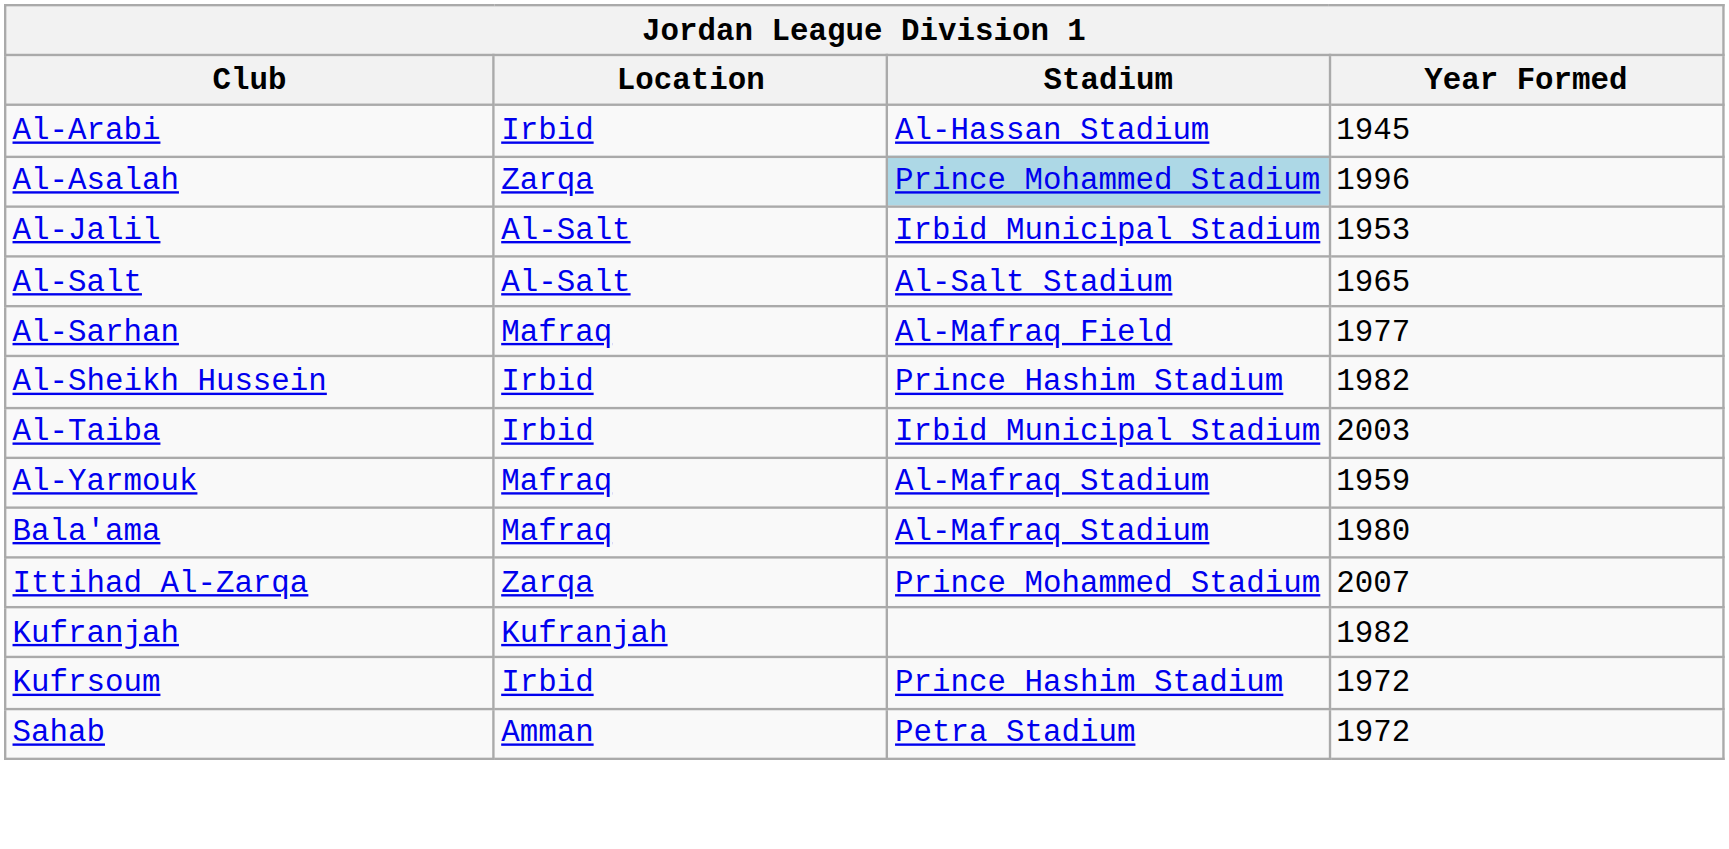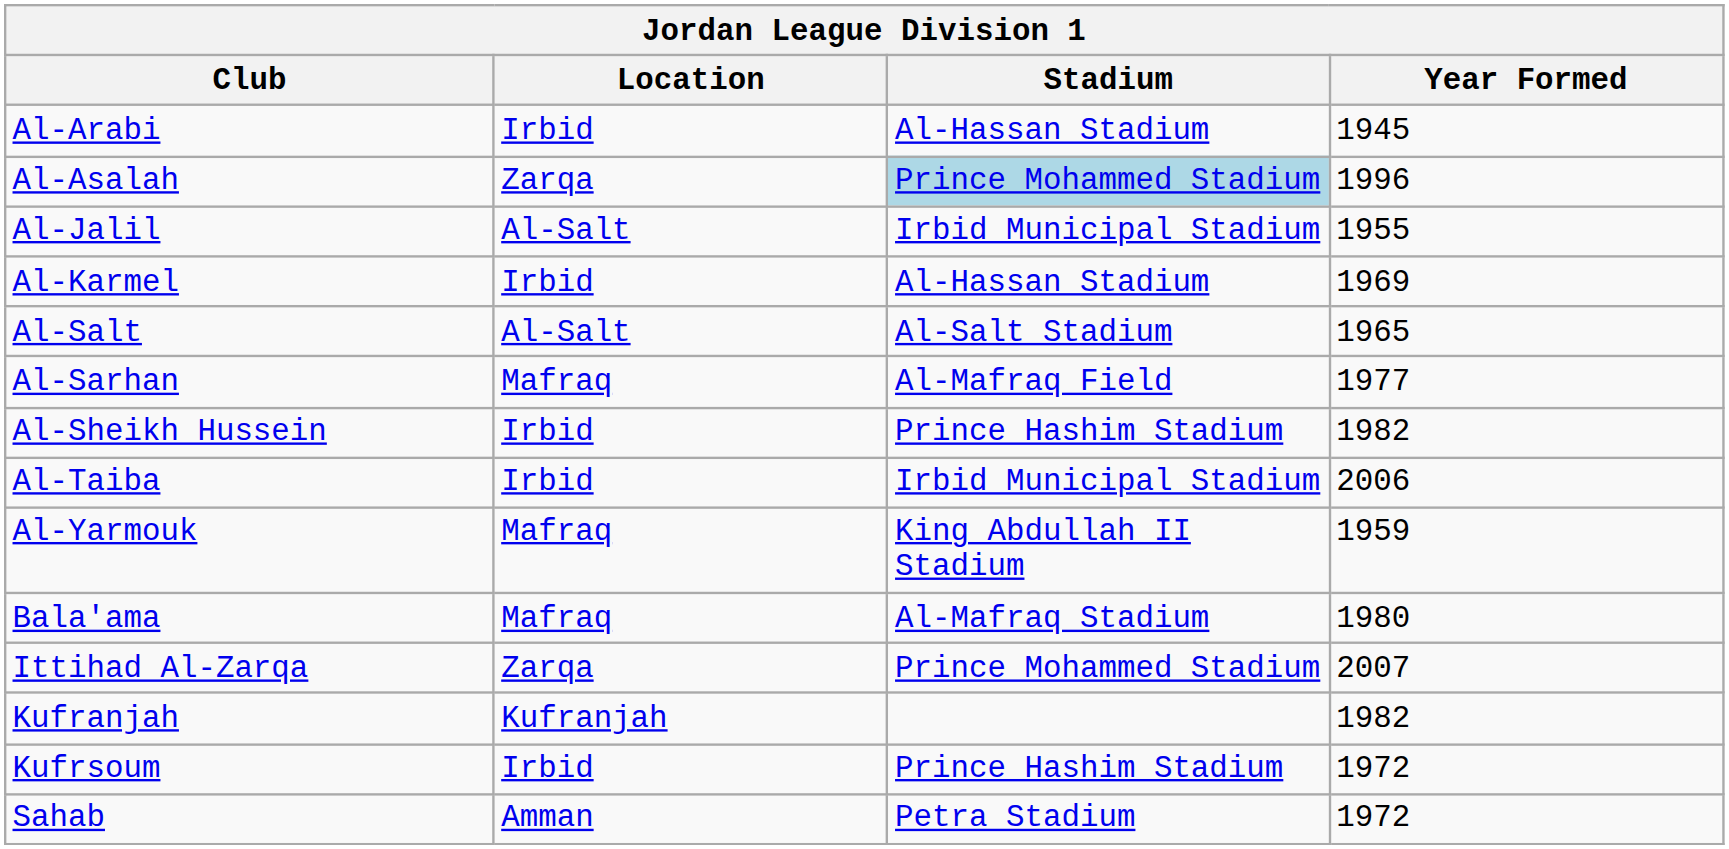 <table class="wikitable">
 <tr>
 <th colspan="4">Jordan League Division 1</th>
 </tr>
 <tr>
 <th style="width:200px;">Club</th>
 <th style="width:160px;">Location</th>
 <th style="width:180px;">Stadium</th>
 <th style="width:160px;">Year Formed</th>
 </tr>
 <tr style="vertical-align:top;">
 <td><a href='#'>Al-Arabi</a></td>
 <td><a href='#'>Irbid</a></td>
 <td><a href='#'>Al-Hassan Stadium</a></td>
 <td>1945</td>
 </tr>
 <tr style="vertical-align:top;">
 <td><a href='#'>Al-Asalah</a></td>
 <td><a href='#'>Zarqa</a></td>
 <td style="background: lightblue;"><a href='#'>Prince Mohammed Stadium</a></td>
 <td>1996</td>
 </tr>
 <tr style="vertical-align:top;">
 <td><a href='#'>Al-Jalil</a></td>
 <td><a href='#'>Al-Salt</a></td>
 <td><a href='#'>Irbid Municipal Stadium</a></td>
-<td>1953</td>
+<td>1955</td>
+</tr>
+<tr style="vertical-align:top;">
+<td><a href='#'>Al-Karmel</a></td>
+<td><a href='#'>Irbid</a></td>
+<td><a href='#'>Al-Hassan Stadium</a></td>
+<td>1969</td>
 </tr>
 <tr style="vertical-align:top;">
 <td><a href='#'>Al-Salt</a></td>
 <td><a href='#'>Al-Salt</a></td>
 <td><a href='#'>Al-Salt Stadium</a></td>
 <td>1965</td>
 </tr>
 <tr style="vertical-align:top;">
 <td><a href='#'>Al-Sarhan</a></td>
 <td><a href='#'>Mafraq</a></td>
 <td><a href='#'>Al-Mafraq Field</a></td>
 <td>1977</td>
 </tr>
 <tr style="vertical-align:top;">
 <td><a href='#'>Al-Sheikh Hussein</a></td>
 <td><a href='#'>Irbid</a></td>
 <td><a href='#'>Prince Hashim Stadium</a></td>
 <td>1982</td>
 </tr>
 <tr style="vertical-align:top;">
 <td><a href='#'>Al-Taiba</a></td>
 <td><a href='#'>Irbid</a></td>
 <td><a href='#'>Irbid Municipal Stadium</a></td>
-<td>2003</td>
+<td>2006</td>
 </tr>
 <tr style="vertical-align:top;">
 <td><a href='#'>Al-Yarmouk</a></td>
 <td><a href='#'>Mafraq</a></td>
-<td><a href='#'>Al-Mafraq Stadium</a></td>
+<td><a href='#'>King Abdullah II Stadium</a></td>
 <td>1959</td>
 </tr>
 <tr style="vertical-align:top;">
 <td><a href='#'>Bala'ama</a></td>
 <td><a href='#'>Mafraq</a></td>
 <td><a href='#'>Al-Mafraq Stadium</a></td>
 <td>1980</td>
 </tr>
 <tr style="vertical-align:top;">
 <td><a href='#'>Ittihad Al-Zarqa</a></td>
 <td><a href='#'>Zarqa</a></td>
 <td><a href='#'>Prince Mohammed Stadium</a></td>
 <td>2007</td>
 </tr>
 <tr style="vertical-align:top;">
 <td><a href='#'>Kufranjah</a></td>
 <td><a href='#'>Kufranjah</a></td>
 <td></td>
 <td>1982</td>
 </tr>
 <tr style="vertical-align:top;">
 <td><a href='#'>Kufrsoum</a></td>
 <td><a href='#'>Irbid</a></td>
 <td><a href='#'>Prince Hashim Stadium</a></td>
 <td>1972</td>
 </tr>
 <tr style="vertical-align:top;">
 <td><a href='#'>Sahab</a></td>
 <td><a href='#'>Amman</a></td>
 <td><a href='#'>Petra Stadium</a></td>
 <td>1972</td>
 </tr>
 </table>
